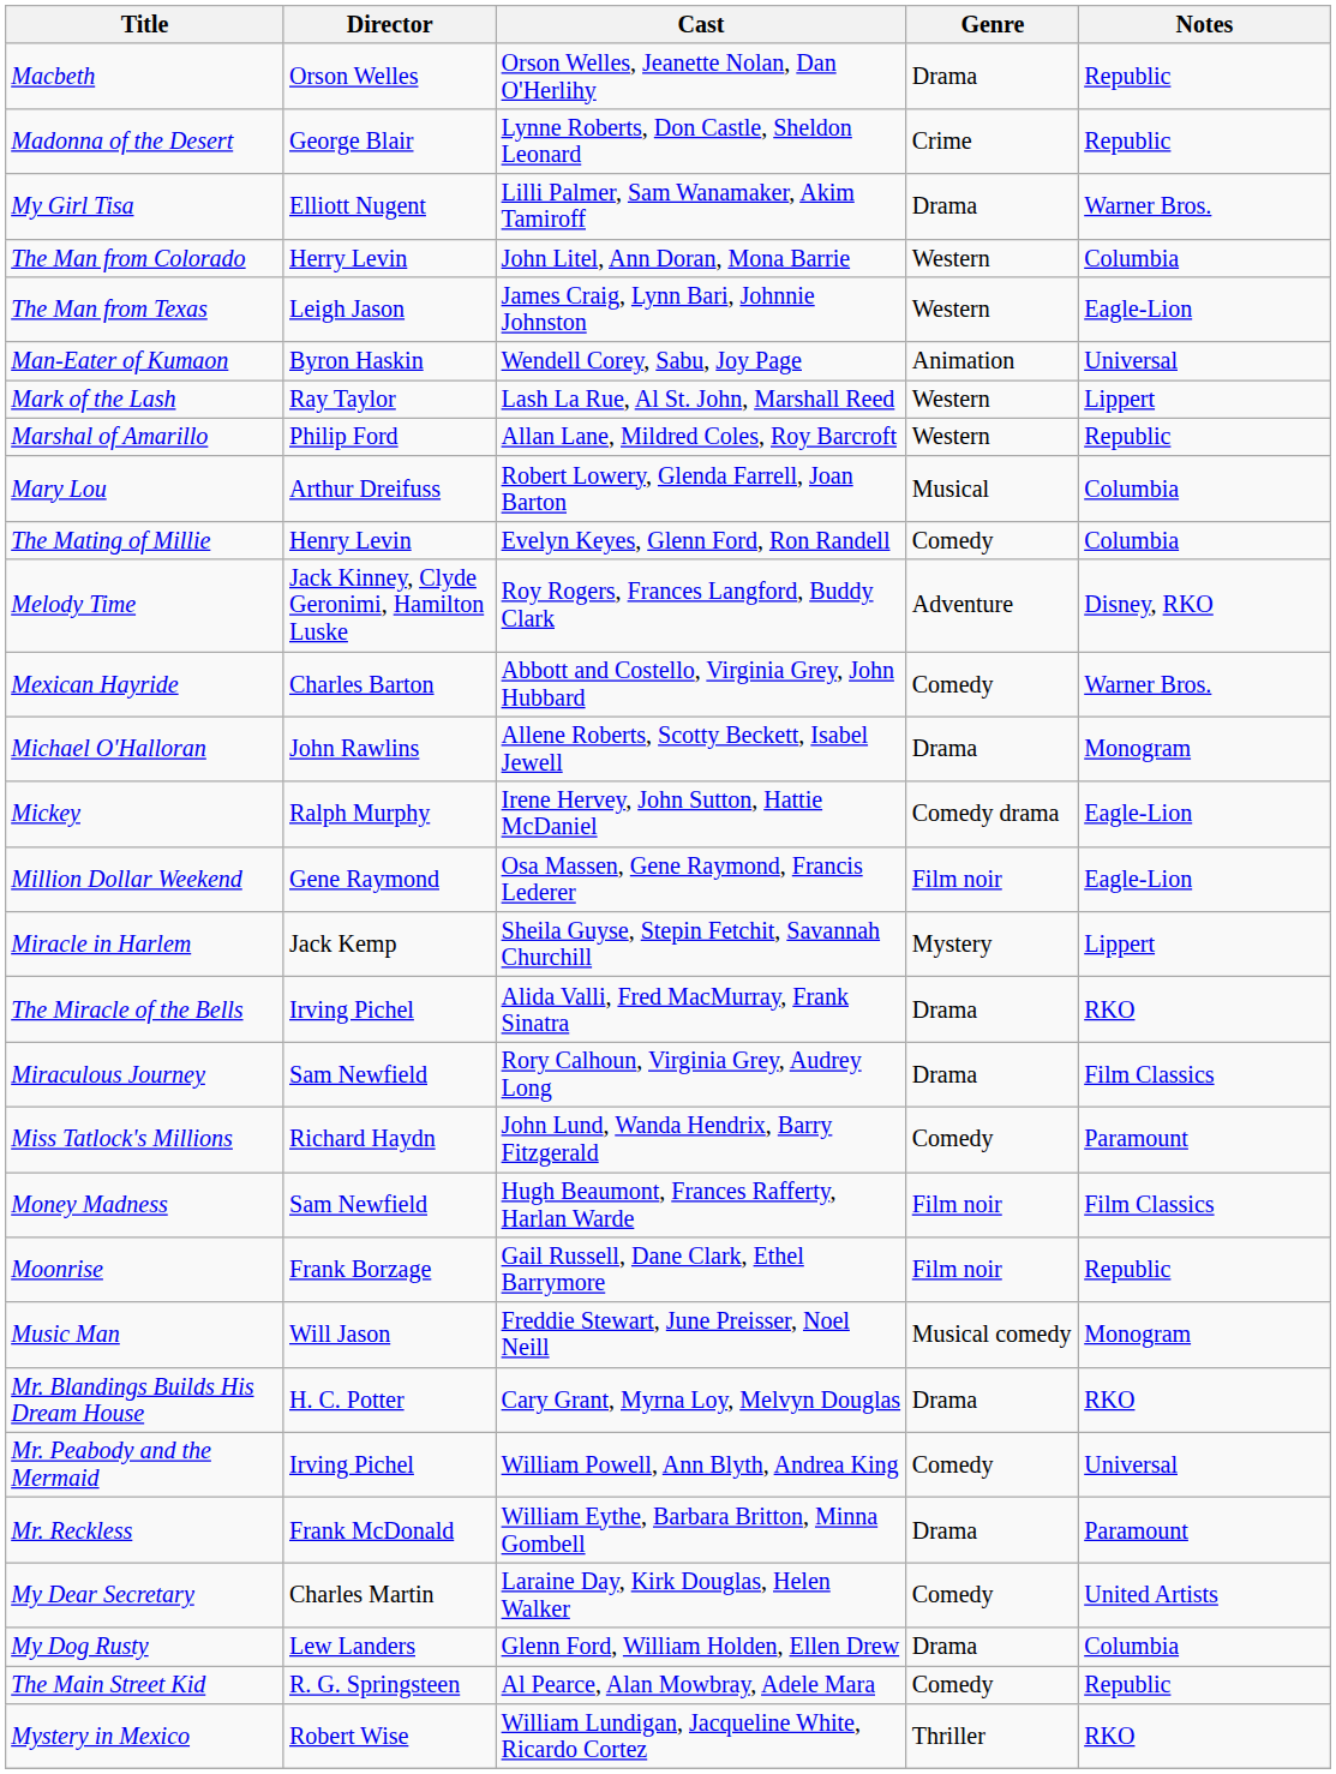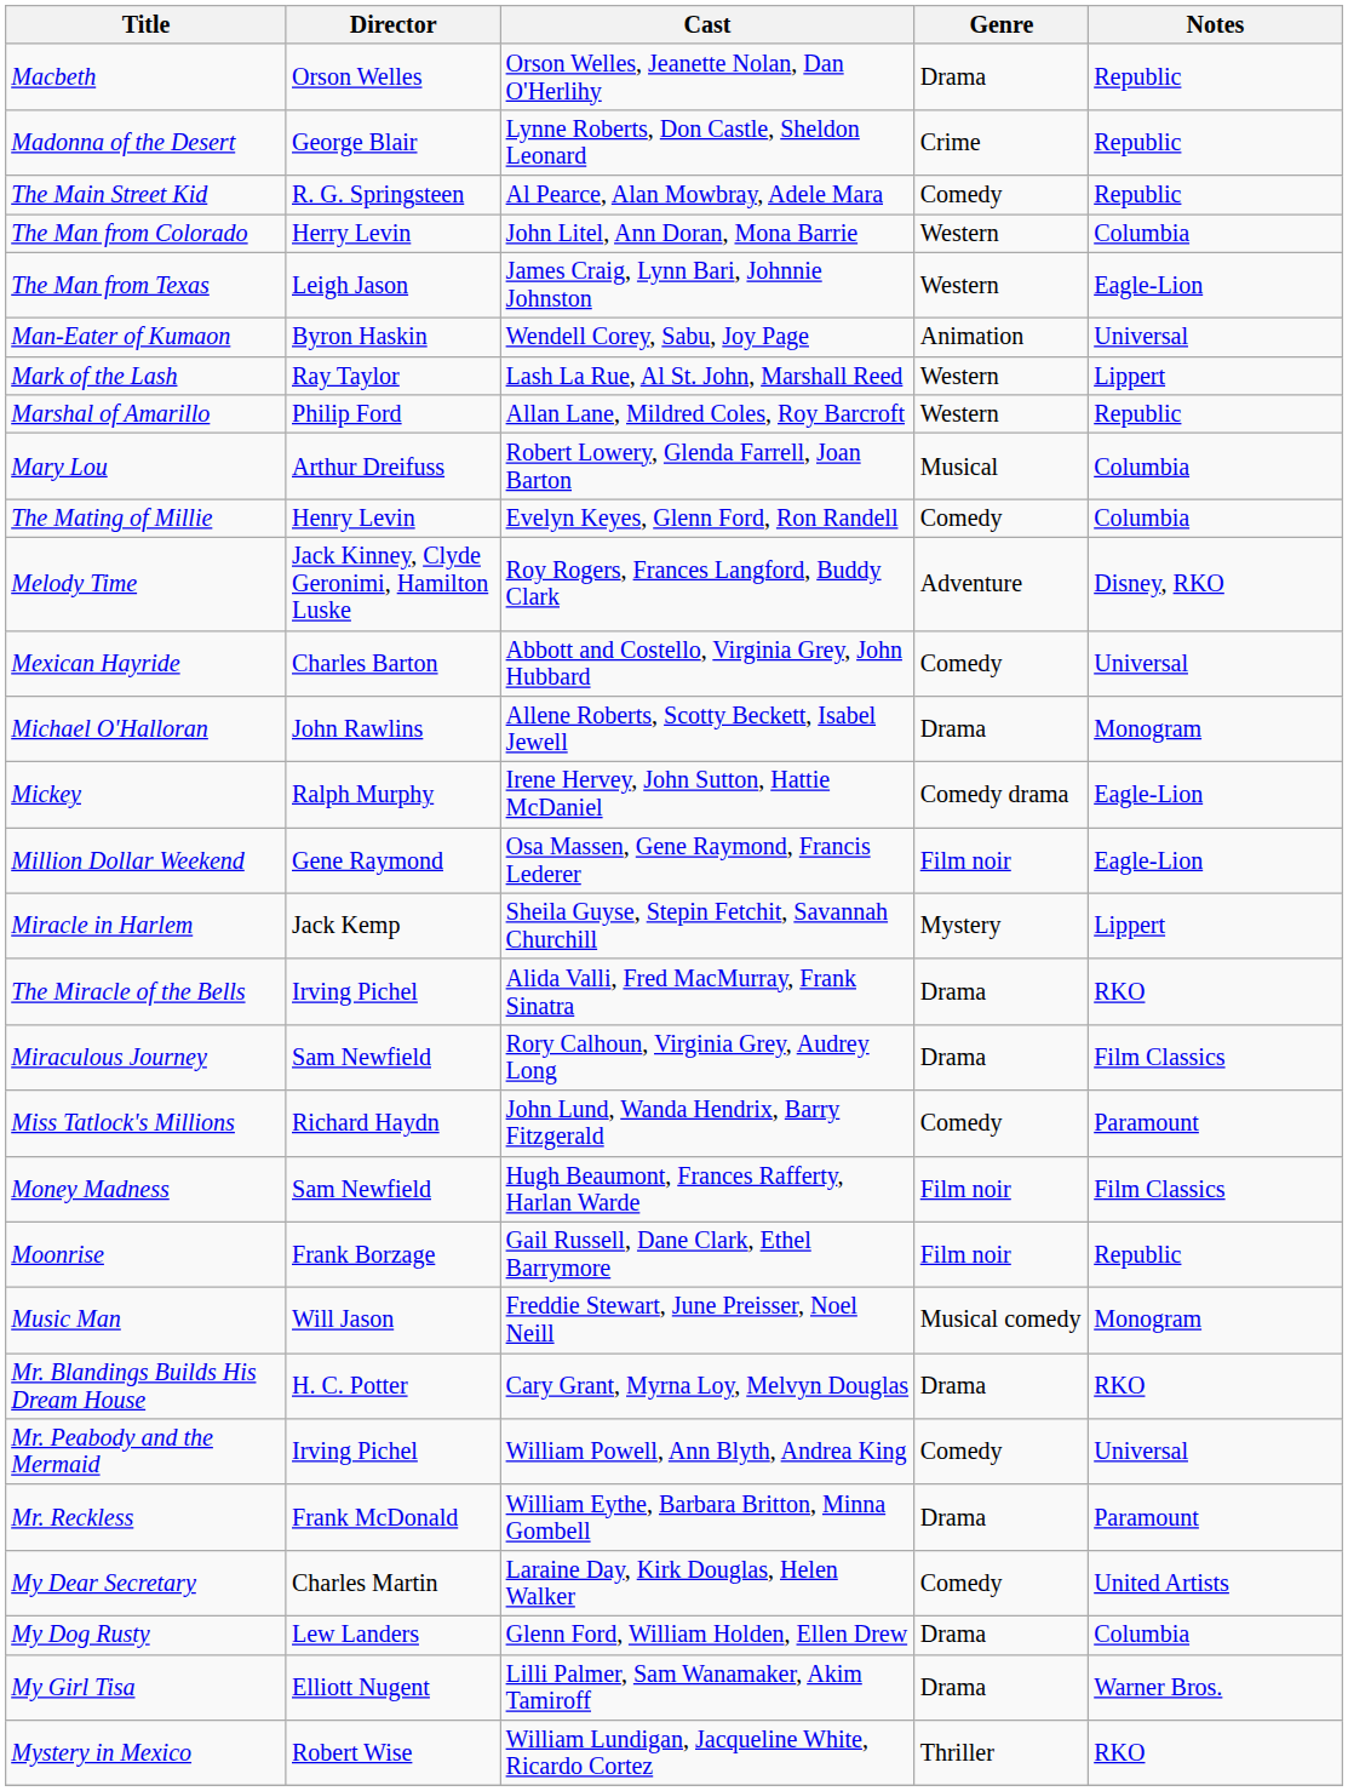 <table class="wikitable" style="width:100%;">
 <tr>
 <th style="width:21%;">Title</th>
 <th style="width:16%;">Director</th>
 <th style="width:31%;">Cast</th>
 <th style="width:13%;">Genre</th>
 <th style="width:19%;">Notes</th>
 </tr>
 <tr>
 <td><em><a href='#'>Macbeth</a></em></td>
 <td><a href='#'>Orson Welles</a></td>
 <td><a href='#'>Orson Welles</a>, <a href='#'>Jeanette Nolan</a>, <a href='#'>Dan O'Herlihy</a></td>
 <td>Drama</td>
 <td><a href='#'>Republic</a></td>
 </tr>
 <tr>
 <td><em><a href='#'>Madonna of the Desert</a></em></td>
 <td><a href='#'>George Blair</a></td>
 <td><a href='#'>Lynne Roberts</a>, <a href='#'>Don Castle</a>, <a href='#'>Sheldon Leonard</a></td>
 <td>Crime</td>
 <td><a href='#'>Republic</a></td>
 </tr>
 <tr>
-<td><em><a href='#'>My Girl Tisa</a></em></td>
-<td><a href='#'>Elliott Nugent</a></td>
-<td><a href='#'>Lilli Palmer</a>, <a href='#'>Sam Wanamaker</a>, <a href='#'>Akim Tamiroff</a></td>
-<td>Drama</td>
-<td><a href='#'>Warner Bros.</a></td>
+<td><em><a href='#'>The Main Street Kid</a></em></td>
+<td><a href='#'>R. G. Springsteen</a></td>
+<td><a href='#'>Al Pearce</a>, <a href='#'>Alan Mowbray</a>, <a href='#'>Adele Mara</a></td>
+<td>Comedy</td>
+<td><a href='#'>Republic</a></td>
 </tr>
 <tr>
 <td><em><a href='#'>The Man from Colorado</a></em></td>
 <td><a href='#'>Herry Levin</a></td>
 <td><a href='#'>John Litel</a>, <a href='#'>Ann Doran</a>, <a href='#'>Mona Barrie</a></td>
 <td>Western</td>
 <td><a href='#'>Columbia</a></td>
 </tr>
 <tr>
 <td><em><a href='#'>The Man from Texas</a></em></td>
 <td><a href='#'>Leigh Jason</a></td>
 <td><a href='#'>James Craig</a>, <a href='#'>Lynn Bari</a>, <a href='#'>Johnnie Johnston</a></td>
 <td>Western</td>
 <td><a href='#'>Eagle-Lion</a></td>
 </tr>
 <tr>
 <td><em><a href='#'>Man-Eater of Kumaon</a></em></td>
 <td><a href='#'>Byron Haskin</a></td>
 <td><a href='#'>Wendell Corey</a>, <a href='#'>Sabu</a>, <a href='#'>Joy Page</a></td>
 <td>Animation</td>
 <td><a href='#'>Universal</a></td>
 </tr>
 <tr>
 <td><em><a href='#'>Mark of the Lash</a></em></td>
 <td><a href='#'>Ray Taylor</a></td>
 <td><a href='#'>Lash La Rue</a>, <a href='#'>Al St. John</a>, <a href='#'>Marshall Reed</a></td>
 <td>Western</td>
 <td><a href='#'>Lippert</a></td>
 </tr>
 <tr>
 <td><em><a href='#'>Marshal of Amarillo</a></em></td>
 <td><a href='#'>Philip Ford</a></td>
 <td><a href='#'>Allan Lane</a>, <a href='#'>Mildred Coles</a>, <a href='#'>Roy Barcroft</a></td>
 <td>Western</td>
 <td><a href='#'>Republic</a></td>
 </tr>
 <tr>
 <td><em><a href='#'>Mary Lou</a></em></td>
 <td><a href='#'>Arthur Dreifuss</a></td>
 <td><a href='#'>Robert Lowery</a>, <a href='#'>Glenda Farrell</a>, <a href='#'>Joan Barton</a></td>
 <td>Musical</td>
 <td><a href='#'>Columbia</a></td>
 </tr>
 <tr>
 <td><em><a href='#'>The Mating of Millie</a></em></td>
 <td><a href='#'>Henry Levin</a></td>
 <td><a href='#'>Evelyn Keyes</a>, <a href='#'>Glenn Ford</a>, <a href='#'>Ron Randell</a></td>
 <td>Comedy</td>
 <td><a href='#'>Columbia</a></td>
 </tr>
 <tr>
 <td><em><a href='#'>Melody Time</a></em></td>
 <td><a href='#'>Jack Kinney</a>, <a href='#'>Clyde Geronimi</a>, <a href='#'>Hamilton Luske</a></td>
 <td><a href='#'>Roy Rogers</a>, <a href='#'>Frances Langford</a>, <a href='#'>Buddy Clark</a></td>
 <td>Adventure</td>
 <td><a href='#'>Disney</a>, <a href='#'>RKO</a></td>
 </tr>
 <tr>
 <td><em><a href='#'>Mexican Hayride</a></em></td>
 <td><a href='#'>Charles Barton</a></td>
 <td><a href='#'>Abbott and Costello</a>, <a href='#'>Virginia Grey</a>, <a href='#'>John Hubbard</a></td>
 <td>Comedy</td>
-<td><a href='#'>Warner Bros.</a></td>
+<td><a href='#'>Universal</a></td>
 </tr>
 <tr>
 <td><em><a href='#'>Michael O'Halloran</a></em></td>
 <td><a href='#'>John Rawlins</a></td>
 <td><a href='#'>Allene Roberts</a>, <a href='#'>Scotty Beckett</a>, <a href='#'>Isabel Jewell</a></td>
 <td>Drama</td>
 <td><a href='#'>Monogram</a></td>
 </tr>
 <tr>
 <td><em><a href='#'>Mickey</a></em></td>
 <td><a href='#'>Ralph Murphy</a></td>
 <td><a href='#'>Irene Hervey</a>, <a href='#'>John Sutton</a>, <a href='#'>Hattie McDaniel</a></td>
 <td>Comedy drama</td>
 <td><a href='#'>Eagle-Lion</a></td>
 </tr>
 <tr>
 <td><em><a href='#'>Million Dollar Weekend</a></em></td>
 <td><a href='#'>Gene Raymond</a></td>
 <td><a href='#'>Osa Massen</a>, <a href='#'>Gene Raymond</a>, <a href='#'>Francis Lederer</a></td>
 <td><a href='#'>Film noir</a></td>
 <td><a href='#'>Eagle-Lion</a></td>
 </tr>
 <tr>
 <td><em><a href='#'>Miracle in Harlem</a></em></td>
 <td>Jack Kemp</td>
 <td><a href='#'>Sheila Guyse</a>, <a href='#'>Stepin Fetchit</a>, <a href='#'>Savannah Churchill</a></td>
 <td>Mystery</td>
 <td><a href='#'>Lippert</a></td>
 </tr>
 <tr>
 <td><em><a href='#'>The Miracle of the Bells</a></em></td>
 <td><a href='#'>Irving Pichel</a></td>
 <td><a href='#'>Alida Valli</a>, <a href='#'>Fred MacMurray</a>, <a href='#'>Frank Sinatra</a></td>
 <td>Drama</td>
 <td><a href='#'>RKO</a></td>
 </tr>
 <tr>
 <td><em><a href='#'>Miraculous Journey</a></em></td>
 <td><a href='#'>Sam Newfield</a></td>
 <td><a href='#'>Rory Calhoun</a>, <a href='#'>Virginia Grey</a>, <a href='#'>Audrey Long</a></td>
 <td>Drama</td>
 <td><a href='#'>Film Classics</a></td>
 </tr>
 <tr>
 <td><em><a href='#'>Miss Tatlock's Millions</a></em></td>
 <td><a href='#'>Richard Haydn</a></td>
 <td><a href='#'>John Lund</a>, <a href='#'>Wanda Hendrix</a>, <a href='#'>Barry Fitzgerald</a></td>
 <td>Comedy</td>
 <td><a href='#'>Paramount</a></td>
 </tr>
 <tr>
 <td><em><a href='#'>Money Madness</a></em></td>
 <td><a href='#'>Sam Newfield</a></td>
 <td><a href='#'>Hugh Beaumont</a>, <a href='#'>Frances Rafferty</a>, <a href='#'>Harlan Warde</a></td>
 <td><a href='#'>Film noir</a></td>
 <td><a href='#'>Film Classics</a></td>
 </tr>
 <tr>
 <td><em><a href='#'>Moonrise</a></em></td>
 <td><a href='#'>Frank Borzage</a></td>
 <td><a href='#'>Gail Russell</a>, <a href='#'>Dane Clark</a>, <a href='#'>Ethel Barrymore</a></td>
 <td><a href='#'>Film noir</a></td>
 <td><a href='#'>Republic</a></td>
 </tr>
 <tr>
 <td><em><a href='#'>Music Man</a></em></td>
 <td><a href='#'>Will Jason</a></td>
 <td><a href='#'>Freddie Stewart</a>, <a href='#'>June Preisser</a>, <a href='#'>Noel Neill</a></td>
 <td>Musical comedy</td>
 <td><a href='#'>Monogram</a></td>
 </tr>
 <tr>
 <td><em><a href='#'>Mr. Blandings Builds His Dream House</a></em></td>
 <td><a href='#'>H. C. Potter</a></td>
 <td><a href='#'>Cary Grant</a>, <a href='#'>Myrna Loy</a>, <a href='#'>Melvyn Douglas</a></td>
 <td>Drama</td>
 <td><a href='#'>RKO</a></td>
 </tr>
 <tr>
 <td><em><a href='#'>Mr. Peabody and the Mermaid</a></em></td>
 <td><a href='#'>Irving Pichel</a></td>
 <td><a href='#'>William Powell</a>, <a href='#'>Ann Blyth</a>, <a href='#'>Andrea King</a></td>
 <td>Comedy</td>
 <td><a href='#'>Universal</a></td>
 </tr>
 <tr>
 <td><em><a href='#'>Mr. Reckless</a></em></td>
 <td><a href='#'>Frank McDonald</a></td>
 <td><a href='#'>William Eythe</a>, <a href='#'>Barbara Britton</a>, <a href='#'>Minna Gombell</a></td>
 <td>Drama</td>
 <td><a href='#'>Paramount</a></td>
 </tr>
 <tr>
 <td><em><a href='#'>My Dear Secretary</a></em></td>
 <td>Charles Martin</td>
 <td><a href='#'>Laraine Day</a>, <a href='#'>Kirk Douglas</a>, <a href='#'>Helen Walker</a></td>
 <td>Comedy</td>
 <td><a href='#'>United Artists</a></td>
 </tr>
 <tr>
 <td><em><a href='#'>My Dog Rusty</a></em></td>
 <td><a href='#'>Lew Landers</a></td>
 <td><a href='#'>Glenn Ford</a>, <a href='#'>William Holden</a>, <a href='#'>Ellen Drew</a></td>
 <td>Drama</td>
 <td><a href='#'>Columbia</a></td>
 </tr>
 <tr>
-<td><em><a href='#'>The Main Street Kid</a></em></td>
-<td><a href='#'>R. G. Springsteen</a></td>
-<td><a href='#'>Al Pearce</a>, <a href='#'>Alan Mowbray</a>, <a href='#'>Adele Mara</a></td>
-<td>Comedy</td>
-<td><a href='#'>Republic</a></td>
+<td><em><a href='#'>My Girl Tisa</a></em></td>
+<td><a href='#'>Elliott Nugent</a></td>
+<td><a href='#'>Lilli Palmer</a>, <a href='#'>Sam Wanamaker</a>, <a href='#'>Akim Tamiroff</a></td>
+<td>Drama</td>
+<td><a href='#'>Warner Bros.</a></td>
 </tr>
 <tr>
 <td><em><a href='#'>Mystery in Mexico</a></em></td>
 <td><a href='#'>Robert Wise</a></td>
 <td><a href='#'>William Lundigan</a>, <a href='#'>Jacqueline White</a>, <a href='#'>Ricardo Cortez</a></td>
 <td>Thriller</td>
 <td><a href='#'>RKO</a></td>
 </tr>
 <tr>
 </tr>
 </table>
